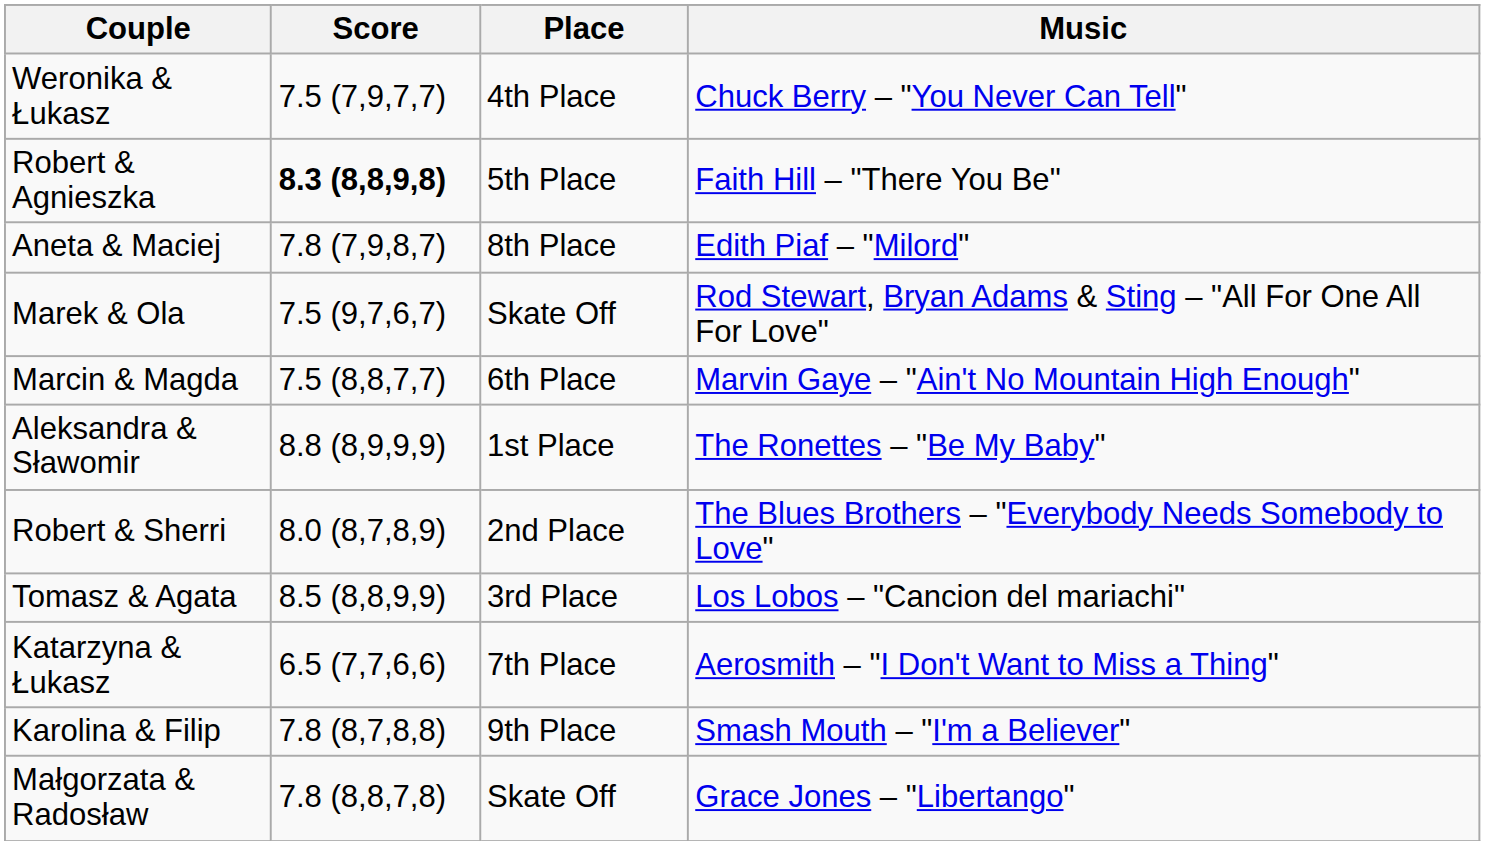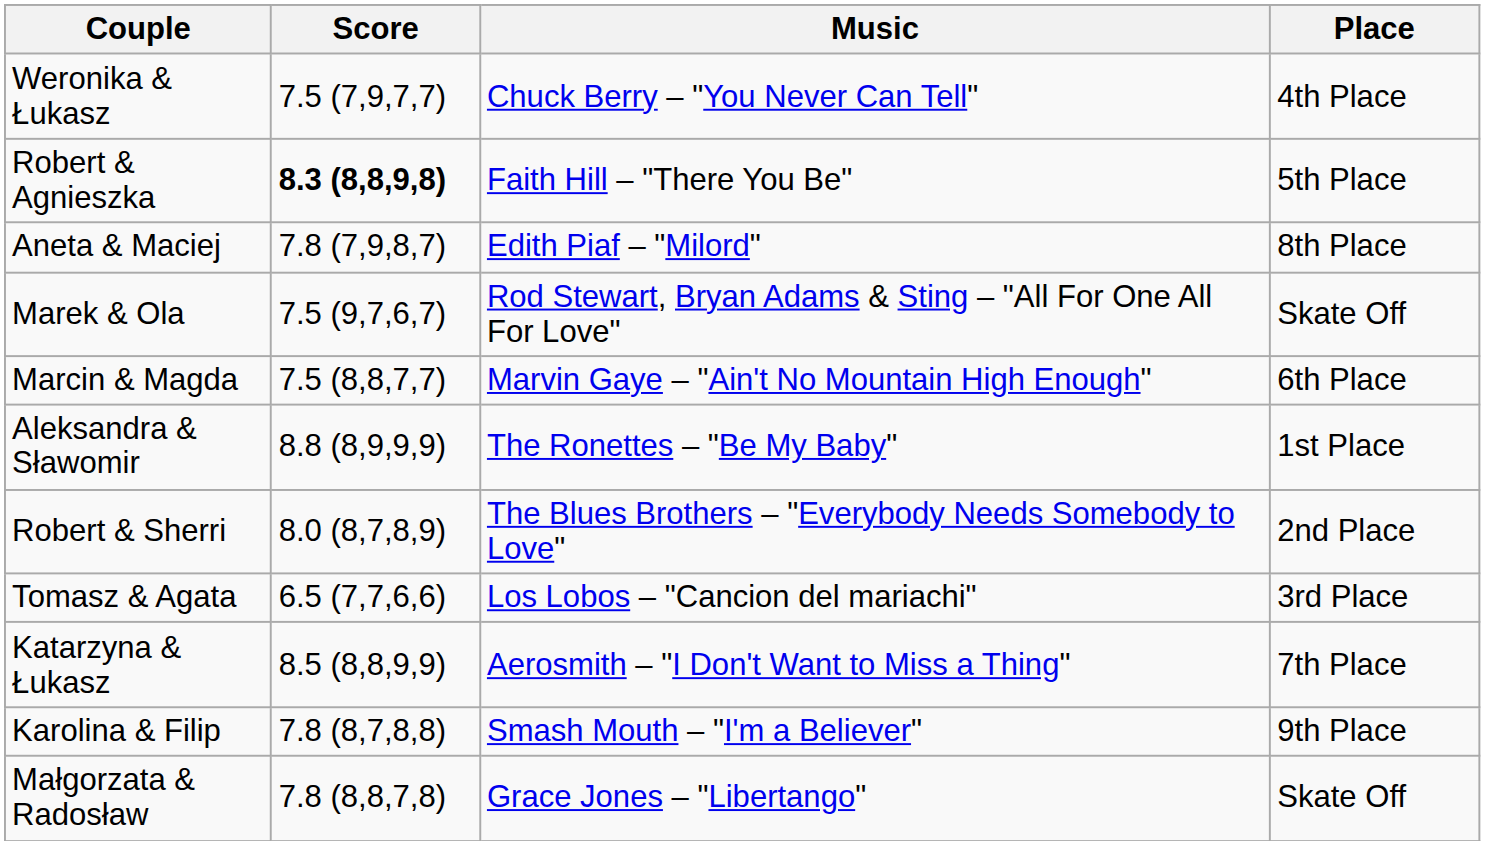 <table class="wikitable">
 <tr>
 <th style="width:130px;">Couple</th>
 <th style="width:100px;">Score</th>
+<th style="width:400px;">Music</th>
 <th style="width:100px;">Place</th>
-<th style="width:400px;">Music</th>
 </tr>
 <tr>
 <td rowspan="1">Weronika & Łukasz</td>
 <td>7.5 (7,9,7,7)</td>
+<td><a href='#'>Chuck Berry</a> – "<a href='#'>You Never Can Tell</a>"</td>
 <td rowspan="1">4th Place</td>
-<td><a href='#'>Chuck Berry</a> – "<a href='#'>You Never Can Tell</a>"</td>
 </tr>
 <tr>
 <td rowspan="1">Robert & Agnieszka</td>
 <td><strong>8.3 (8,8,9,8)</strong></td>
+<td><a href='#'>Faith Hill</a> – "There You Be"</td>
 <td rowspan="1">5th Place</td>
-<td><a href='#'>Faith Hill</a> – "There You Be"</td>
 </tr>
 <tr>
 <td rowspan="1">Aneta & Maciej</td>
 <td>7.8 (7,9,8,7)</td>
+<td><a href='#'>Edith Piaf</a> – "<a href='#'>Milord</a>"</td>
 <td rowspan="1">8th Place</td>
-<td><a href='#'>Edith Piaf</a> – "<a href='#'>Milord</a>"</td>
 </tr>
 <tr>
 <td rowspan="1">Marek & Ola</td>
 <td>7.5 (9,7,6,7)</td>
+<td><a href='#'>Rod Stewart</a>, <a href='#'>Bryan Adams</a> & <a href='#'>Sting</a> – "All For One All For Love"</td>
 <td rowspan="1">Skate Off</td>
-<td><a href='#'>Rod Stewart</a>, <a href='#'>Bryan Adams</a> & <a href='#'>Sting</a> – "All For One All For Love"</td>
 </tr>
 <tr>
 <td rowspan="1">Marcin & Magda</td>
 <td>7.5 (8,8,7,7)</td>
+<td><a href='#'>Marvin Gaye</a> – "<a href='#'>Ain't No Mountain High Enough</a>"</td>
 <td rowspan="1">6th Place</td>
-<td><a href='#'>Marvin Gaye</a> – "<a href='#'>Ain't No Mountain High Enough</a>"</td>
 </tr>
 <tr>
 <td rowspan="1">Aleksandra & Sławomir</td>
 <td>8.8 (8,9,9,9)</td>
+<td><a href='#'>The Ronettes</a> – "<a href='#'>Be My Baby</a>"</td>
 <td rowspan="1">1st Place</td>
-<td><a href='#'>The Ronettes</a> – "<a href='#'>Be My Baby</a>"</td>
 </tr>
 <tr>
 <td rowspan="1">Robert & Sherri</td>
 <td>8.0 (8,7,8,9)</td>
+<td><a href='#'>The Blues Brothers</a> – "<a href='#'>Everybody Needs Somebody to Love</a>"</td>
 <td rowspan="1">2nd Place</td>
-<td><a href='#'>The Blues Brothers</a> – "<a href='#'>Everybody Needs Somebody to Love</a>"</td>
 </tr>
 <tr>
 <td rowspan="1">Tomasz & Agata</td>
-<td>8.5 (8,8,9,9)</td>
+<td>6.5 (7,7,6,6)</td>
+<td><a href='#'>Los Lobos</a> – "Cancion del mariachi"</td>
 <td rowspan="1">3rd Place</td>
-<td><a href='#'>Los Lobos</a> – "Cancion del mariachi"</td>
 </tr>
 <tr>
 <td rowspan="1">Katarzyna & Łukasz</td>
-<td>6.5 (7,7,6,6)</td>
+<td>8.5 (8,8,9,9)</td>
+<td><a href='#'>Aerosmith</a> – "<a href='#'>I Don't Want to Miss a Thing</a>"</td>
 <td rowspan="1">7th Place</td>
-<td><a href='#'>Aerosmith</a> – "<a href='#'>I Don't Want to Miss a Thing</a>"</td>
 </tr>
 <tr>
 <td rowspan="1">Karolina & Filip</td>
 <td>7.8 (8,7,8,8)</td>
+<td><a href='#'>Smash Mouth</a> – "<a href='#'>I'm a Believer</a>"</td>
 <td rowspan="1">9th Place</td>
-<td><a href='#'>Smash Mouth</a> – "<a href='#'>I'm a Believer</a>"</td>
 </tr>
 <tr>
 <td rowspan="1">Małgorzata & Radosław</td>
 <td>7.8 (8,8,7,8)</td>
+<td><a href='#'>Grace Jones</a> – "<a href='#'>Libertango</a>"</td>
 <td rowspan="1">Skate Off</td>
-<td><a href='#'>Grace Jones</a> – "<a href='#'>Libertango</a>"</td>
 </tr>
 </table>
